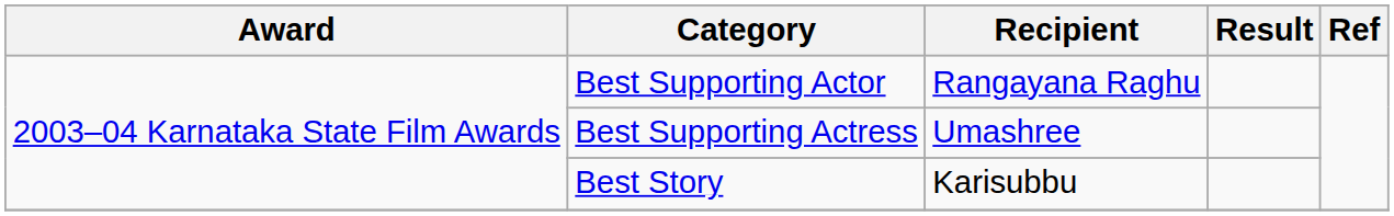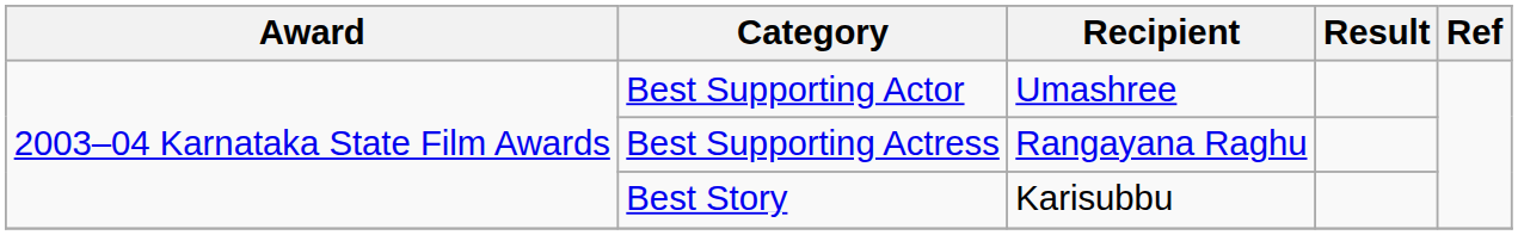 <table class="wikitable">
 <tr>
 <th>Award</th>
 <th>Category</th>
 <th>Recipient</th>
 <th>Result</th>
 <th>Ref</th>
 </tr>
 <tr>
 <td rowspan=3><a href='#'>2003–04 Karnataka State Film Awards</a></td>
 <td><a href='#'>Best Supporting Actor</a></td>
-<td><a href='#'>Rangayana Raghu</a></td>
+<td><a href='#'>Umashree</a></td>
 <td></td>
 <td rowspan=3></td>
 </tr>
 <tr>
 <td><a href='#'>Best Supporting Actress</a></td>
-<td><a href='#'>Umashree</a></td>
+<td><a href='#'>Rangayana Raghu</a></td>
 <td></td>
 </tr>
 <tr>
 <td><a href='#'>Best Story</a></td>
 <td>Karisubbu</td>
 <td></td>
 </tr>
 <tr>
 </tr>
 </table>
